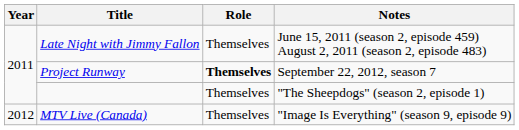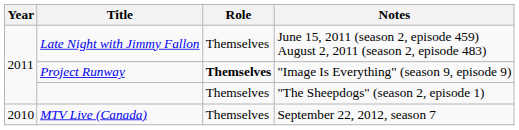 <table class="wikitable sortable">
 <tr>
 <th>Year</th>
 <th>Title</th>
 <th>Role</th>
 <th class="unsortable">Notes</th>
 </tr>
 <tr>
 <td rowspan="3">2011</td>
 <td><em><a href='#'>Late Night with Jimmy Fallon</a></em></td>
 <td>Themselves</td>
 <td>June 15, 2011 (season 2, episode 459)<br> August 2, 2011 (season 2, episode 483)</td>
 </tr>
 <tr>
 <td><em><a href='#'>Project Runway</a></em></td>
 <td><strong>Themselves</strong></td>
-<td>September 22, 2012, season 7</td>
+<td>"Image Is Everything" (season 9, episode 9)</td>
 </tr>
 <tr>
 <td><em></em></td>
 <td>Themselves</td>
 <td>"The Sheepdogs" (season 2, episode 1)</td>
 </tr>
 <tr>
-<td>2012</td>
+<td>2010</td>
 <td><em><a href='#'>MTV Live (Canada)</a></em></td>
 <td>Themselves</td>
-<td>"Image Is Everything" (season 9, episode 9)</td>
+<td>September 22, 2012, season 7</td>
 </tr>
 </table>
